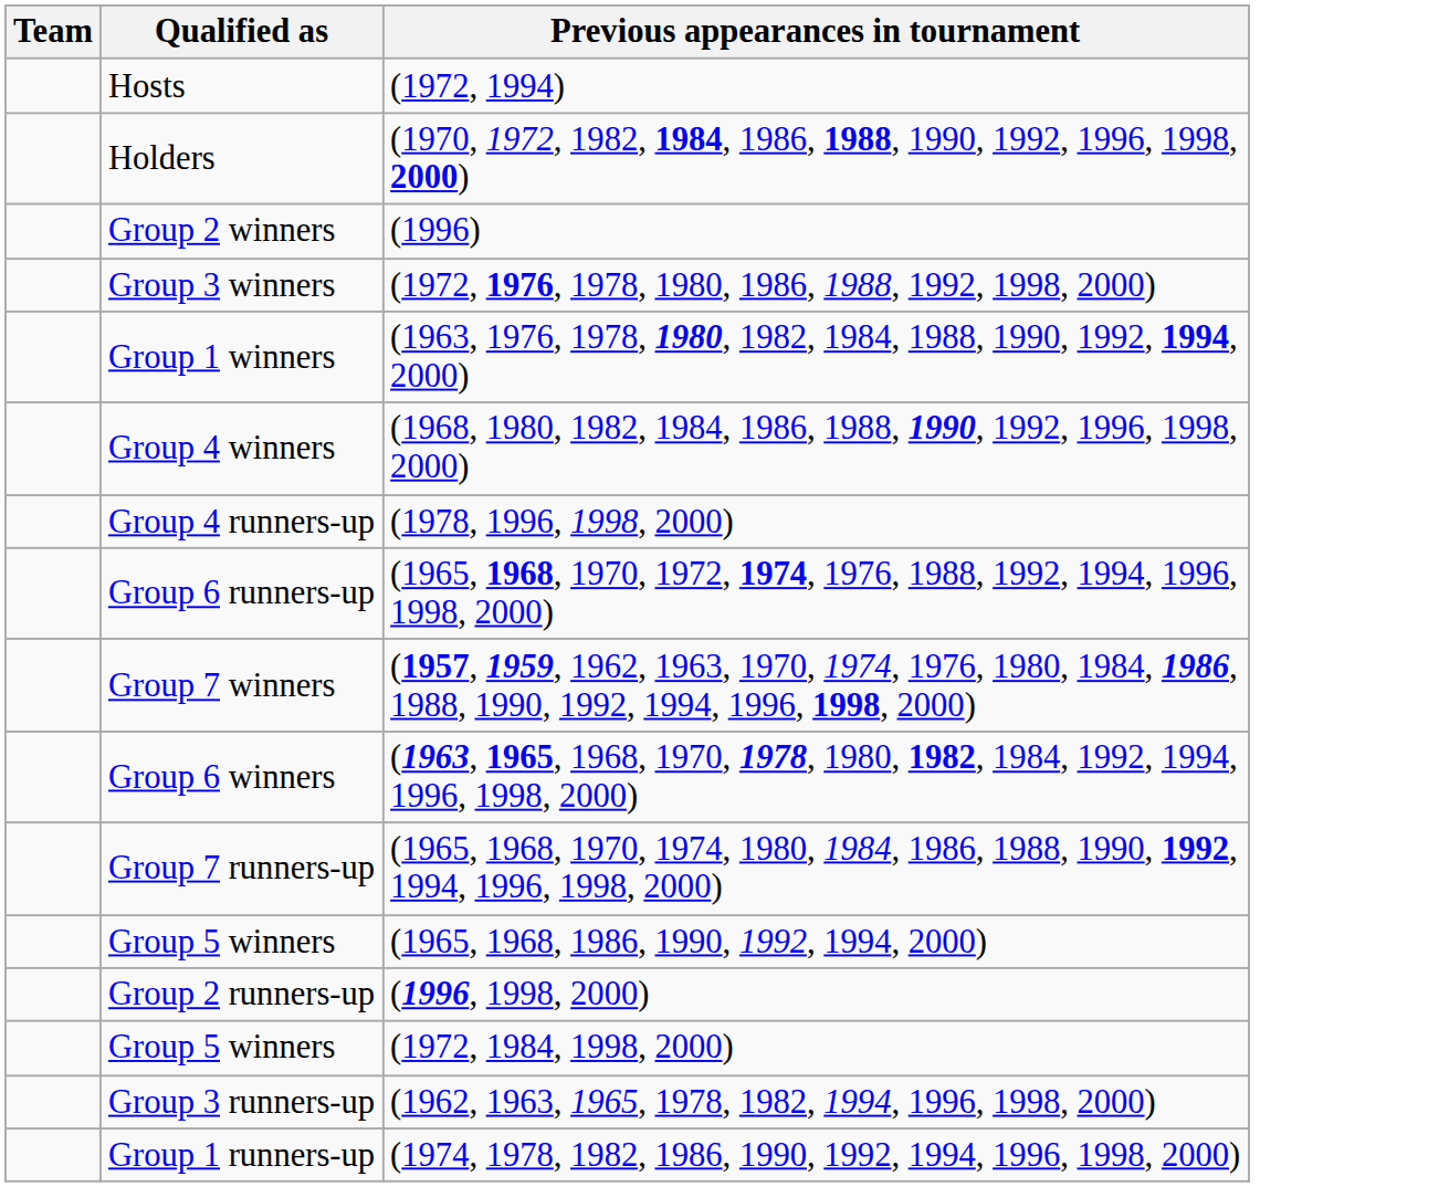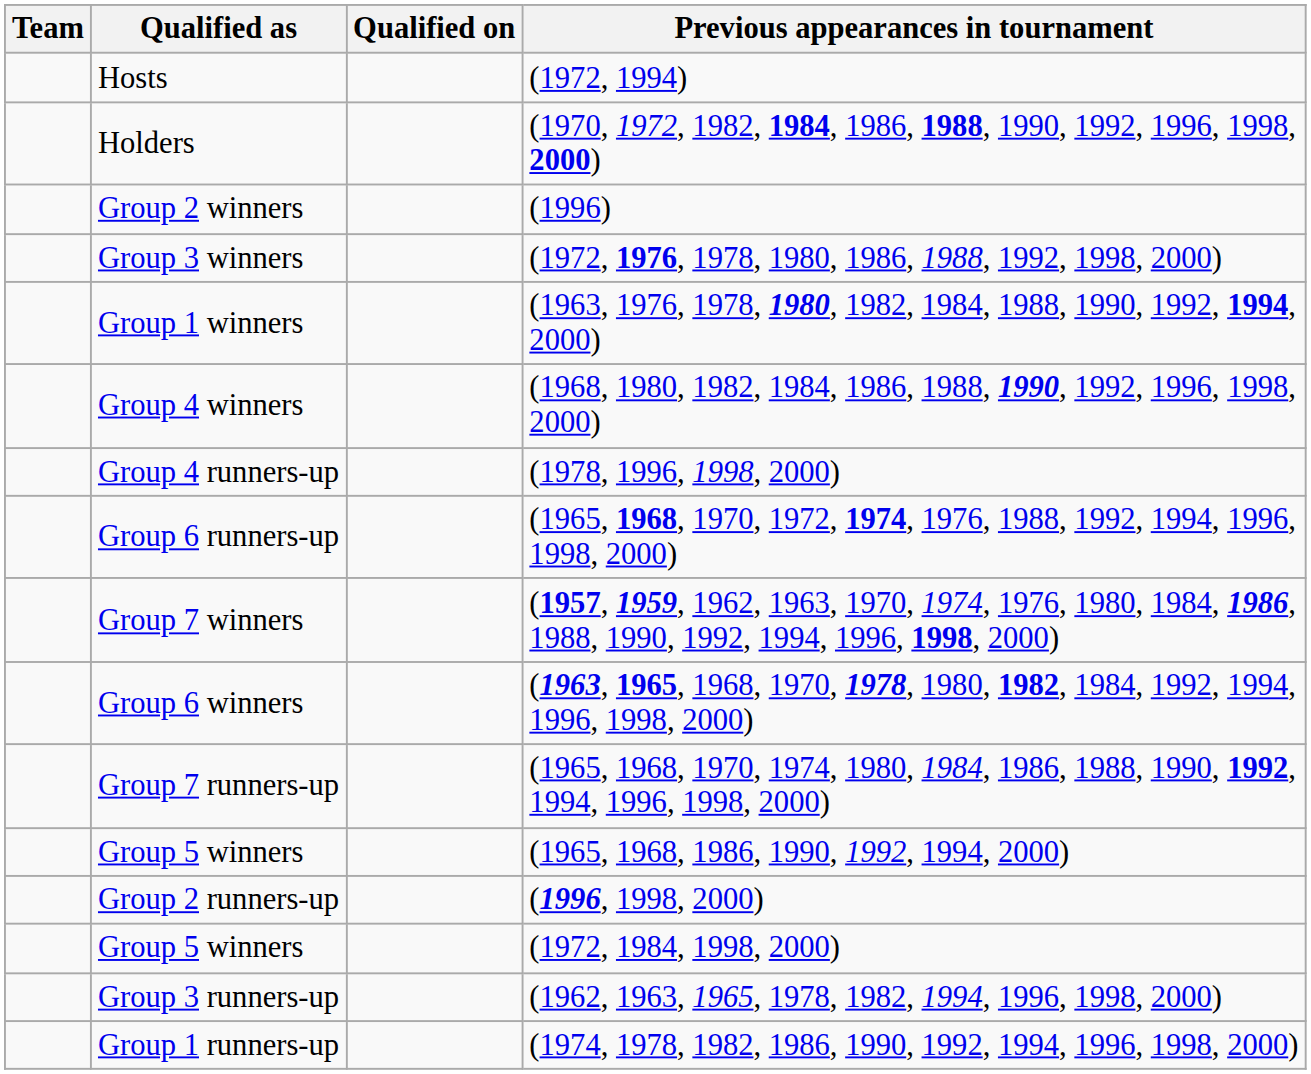 <table class="wikitable sortable" style="text-align:left;">
 <tr>
 <th>Team</th>
 <th>Qualified as</th>
+<th>Qualified on</th>
 <th>Previous appearances in tournament</th>
 </tr>
 <tr>
 <td></td>
 <td>Hosts</td>
+<td></td>
 <td> (<a href='#'>1972</a>, <a href='#'>1994</a>)</td>
 </tr>
 <tr>
 <td></td>
 <td>Holders</td>
+<td></td>
 <td> (<a href='#'>1970</a>, <em><a href='#'>1972</a></em>, <a href='#'>1982</a>, <strong><a href='#'>1984</a></strong>, <a href='#'>1986</a>, <strong><a href='#'>1988</a></strong>, <a href='#'>1990</a>, <a href='#'>1992</a>, <a href='#'>1996</a>, <a href='#'>1998</a>,<br><strong><a href='#'>2000</a></strong>)</td>
 </tr>
 <tr>
 <td></td>
 <td><a href='#'>Group 2</a> winners</td>
+<td></td>
 <td> (<a href='#'>1996</a>)</td>
 </tr>
 <tr>
 <td></td>
 <td><a href='#'>Group 3</a> winners</td>
+<td></td>
 <td> (<a href='#'>1972</a>, <strong><a href='#'>1976</a></strong>, <a href='#'>1978</a>, <a href='#'>1980</a>, <a href='#'>1986</a>, <em><a href='#'>1988</a></em>, <a href='#'>1992</a>, <a href='#'>1998</a>, <a href='#'>2000</a>)</td>
 </tr>
 <tr>
 <td></td>
 <td><a href='#'>Group 1</a> winners</td>
+<td></td>
 <td> (<a href='#'>1963</a>, <a href='#'>1976</a>, <a href='#'>1978</a>, <strong><em><a href='#'>1980</a></em></strong>, <a href='#'>1982</a>, <a href='#'>1984</a>, <a href='#'>1988</a>, <a href='#'>1990</a>, <a href='#'>1992</a>, <strong><a href='#'>1994</a></strong>,<br><a href='#'>2000</a>)</td>
 </tr>
 <tr>
 <td></td>
 <td><a href='#'>Group 4</a> winners</td>
+<td></td>
 <td> (<a href='#'>1968</a>, <a href='#'>1980</a>, <a href='#'>1982</a>, <a href='#'>1984</a>, <a href='#'>1986</a>, <a href='#'>1988</a>, <strong><em><a href='#'>1990</a></em></strong>, <a href='#'>1992</a>, <a href='#'>1996</a>, <a href='#'>1998</a>,<br><a href='#'>2000</a>)</td>
 </tr>
 <tr>
 <td></td>
 <td><a href='#'>Group 4</a> runners-up</td>
+<td></td>
 <td> (<a href='#'>1978</a>, <a href='#'>1996</a>, <em><a href='#'>1998</a></em>, <a href='#'>2000</a>)</td>
 </tr>
 <tr>
 <td></td>
 <td><a href='#'>Group 6</a> runners-up</td>
+<td></td>
 <td> (<a href='#'>1965</a>, <strong><a href='#'>1968</a></strong>, <a href='#'>1970</a>, <a href='#'>1972</a>, <strong><a href='#'>1974</a></strong>, <a href='#'>1976</a>, <a href='#'>1988</a>, <a href='#'>1992</a>, <a href='#'>1994</a>, <a href='#'>1996</a>,<br><a href='#'>1998</a>, <a href='#'>2000</a>)</td>
 </tr>
 <tr>
 <td></td>
 <td><a href='#'>Group 7</a> winners</td>
+<td></td>
 <td> (<strong><a href='#'>1957</a></strong>, <strong><em><a href='#'>1959</a></em></strong>, <a href='#'>1962</a>, <a href='#'>1963</a>, <a href='#'>1970</a>, <em><a href='#'>1974</a></em>, <a href='#'>1976</a>, <a href='#'>1980</a>, <a href='#'>1984</a>, <strong><em><a href='#'>1986</a></em></strong>,<br><a href='#'>1988</a>, <a href='#'>1990</a>, <a href='#'>1992</a>, <a href='#'>1994</a>, <a href='#'>1996</a>, <strong><a href='#'>1998</a></strong>, <a href='#'>2000</a>)</td>
 </tr>
 <tr>
 <td></td>
 <td><a href='#'>Group 6</a> winners</td>
+<td></td>
 <td> (<strong><em><a href='#'>1963</a></em></strong>, <strong><a href='#'>1965</a></strong>, <a href='#'>1968</a>, <a href='#'>1970</a>, <strong><em><a href='#'>1978</a></em></strong>, <a href='#'>1980</a>, <strong><a href='#'>1982</a></strong>, <a href='#'>1984</a>, <a href='#'>1992</a>, <a href='#'>1994</a>,<br><a href='#'>1996</a>, <a href='#'>1998</a>, <a href='#'>2000</a>)</td>
 </tr>
 <tr>
 <td></td>
 <td><a href='#'>Group 7</a> runners-up</td>
+<td></td>
 <td> (<a href='#'>1965</a>, <a href='#'>1968</a>, <a href='#'>1970</a>, <a href='#'>1974</a>, <a href='#'>1980</a>, <em><a href='#'>1984</a></em>, <a href='#'>1986</a>, <a href='#'>1988</a>, <a href='#'>1990</a>, <strong><a href='#'>1992</a></strong>,<br><a href='#'>1994</a>, <a href='#'>1996</a>, <a href='#'>1998</a>, <a href='#'>2000</a>)</td>
 </tr>
 <tr>
 <td></td>
 <td><a href='#'>Group 5</a> winners</td>
+<td></td>
 <td> (<a href='#'>1965</a>, <a href='#'>1968</a>, <a href='#'>1986</a>, <a href='#'>1990</a>, <em><a href='#'>1992</a></em>, <a href='#'>1994</a>, <a href='#'>2000</a>)</td>
 </tr>
 <tr>
 <td></td>
 <td><a href='#'>Group 2</a> runners-up</td>
+<td></td>
 <td> (<strong><em><a href='#'>1996</a></em></strong>, <a href='#'>1998</a>, <a href='#'>2000</a>)</td>
 </tr>
 <tr>
 <td></td>
 <td><a href='#'>Group 5</a> winners</td>
+<td></td>
 <td> (<a href='#'>1972</a>, <a href='#'>1984</a>, <a href='#'>1998</a>, <a href='#'>2000</a>)</td>
 </tr>
 <tr>
 <td></td>
 <td><a href='#'>Group 3</a> runners-up</td>
+<td></td>
 <td> (<a href='#'>1962</a>, <a href='#'>1963</a>, <em><a href='#'>1965</a></em>, <a href='#'>1978</a>, <a href='#'>1982</a>, <em><a href='#'>1994</a></em>, <a href='#'>1996</a>, <a href='#'>1998</a>, <a href='#'>2000</a>)</td>
 </tr>
 <tr>
 <td></td>
 <td><a href='#'>Group 1</a> runners-up</td>
+<td></td>
 <td> (<a href='#'>1974</a>, <a href='#'>1978</a>, <a href='#'>1982</a>, <a href='#'>1986</a>, <a href='#'>1990</a>, <a href='#'>1992</a>, <a href='#'>1994</a>, <a href='#'>1996</a>, <a href='#'>1998</a>, <a href='#'>2000</a>)</td>
 </tr>
 </table>
